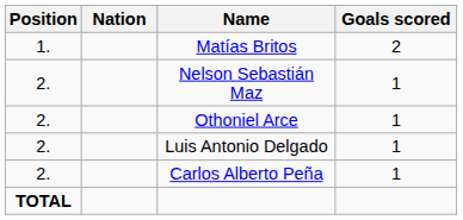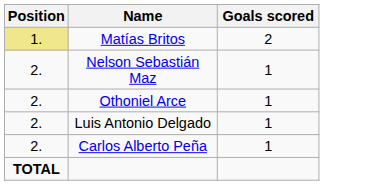 <table class="wikitable" style="font-size: 95%; text-align: center;">
 <tr>
 <th width=60>Position</th>
-<th width=60>Nation</th>
 <th width=150>Name</th>
 <th width=100>Goals scored</th>
 </tr>
 <tr>
-<td>1.</td>
-<td></td>
+<td style="background: khaki;">1.</td>
 <td><a href='#'>Matías Britos</a></td>
 <td>2</td>
 </tr>
 <tr>
 <td>2.</td>
-<td></td>
 <td><a href='#'>Nelson Sebastián Maz</a></td>
 <td>1</td>
 </tr>
 <tr>
 <td>2.</td>
-<td></td>
 <td><a href='#'>Othoniel Arce</a></td>
 <td>1</td>
 </tr>
 <tr>
 <td>2.</td>
-<td></td>
 <td>Luis Antonio Delgado</td>
 <td>1</td>
 </tr>
 <tr>
 <td>2.</td>
-<td></td>
 <td><a href='#'>Carlos Alberto Peña</a></td>
 <td>1</td>
 </tr>
 <tr>
 <td><strong>TOTAL</strong></td>
 <td></td>
 <td></td>
-<td></td>
 </tr>
 </table>
